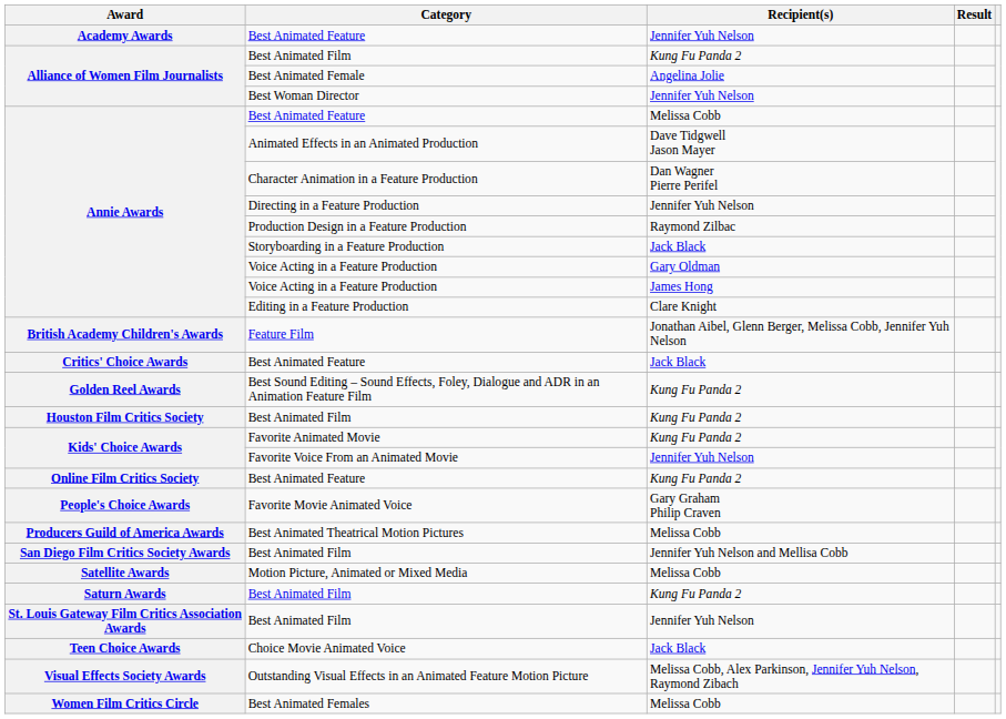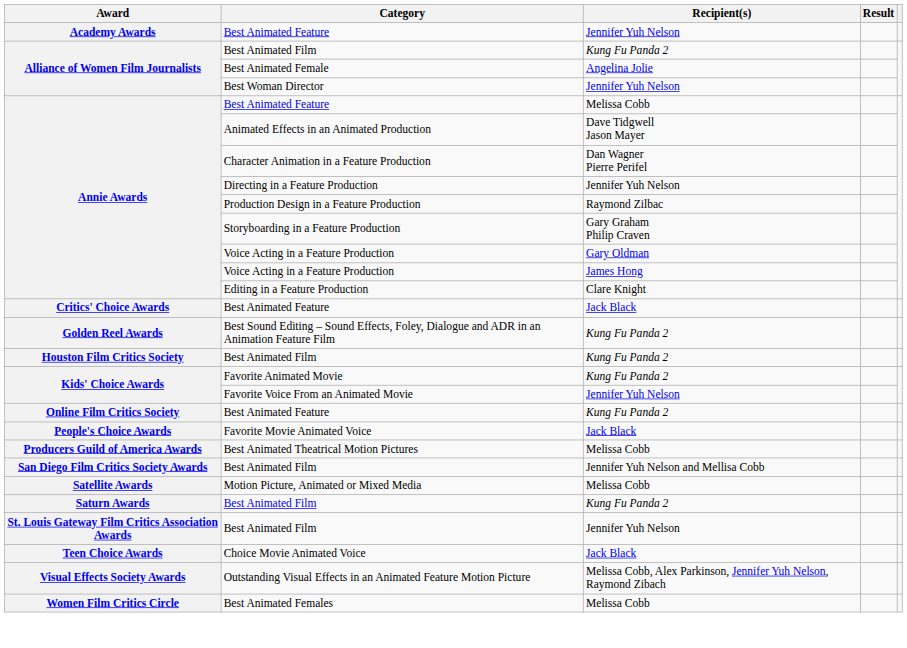 <table class="wikitable plainrowheaders sortable col5center">
 <tr>
 <th scope="col">Award</th>
 <th scope="col">Category</th>
 <th scope="col">Recipient(s)</th>
 <th scope="col">Result</th>
 <th scope="col" class="unsortable"></th>
 </tr>
 <tr>
 <th scope="row"><a href='#'>Academy Awards</a></th>
 <td><a href='#'>Best Animated Feature</a></td>
 <td><a href='#'>Jennifer Yuh Nelson</a></td>
 <td></td>
 <td><br></td>
 </tr>
 <tr>
 <th scope="row" rowspan="3"><a href='#'>Alliance of Women Film Journalists</a></th>
 <td>Best Animated Film</td>
 <td><em>Kung Fu Panda 2</em></td>
 <td></td>
 <td rowspan="3"><br></td>
 </tr>
 <tr>
 <td>Best Animated Female</td>
 <td><a href='#'>Angelina Jolie</a></td>
 <td></td>
 </tr>
 <tr>
 <td>Best Woman Director</td>
 <td><a href='#'>Jennifer Yuh Nelson</a></td>
 <td></td>
 </tr>
 <tr>
 <th scope="row" rowspan="9"><a href='#'>Annie Awards</a></th>
 <td><a href='#'>Best Animated Feature</a></td>
 <td>Melissa Cobb</td>
 <td></td>
 <td rowspan="9"></td>
 </tr>
 <tr>
 <td>Animated Effects in an Animated Production</td>
 <td>Dave Tidgwell<br>Jason Mayer</td>
 <td></td>
 </tr>
 <tr>
 <td>Character Animation in a Feature Production</td>
 <td>Dan Wagner<br>Pierre Perifel</td>
 <td></td>
 </tr>
 <tr>
 <td>Directing in a Feature Production</td>
 <td>Jennifer Yuh Nelson</td>
 <td></td>
 </tr>
 <tr>
 <td>Production Design in a Feature Production</td>
 <td>Raymond Zilbac</td>
 <td></td>
 </tr>
 <tr>
 <td>Storyboarding in a Feature Production</td>
-<td><a href='#'>Jack Black</a></td>
+<td>Gary Graham<br>Philip Craven</td>
 <td></td>
 </tr>
 <tr>
 <td>Voice Acting in a Feature Production</td>
 <td><a href='#'>Gary Oldman</a></td>
 <td></td>
 </tr>
 <tr>
 <td>Voice Acting in a Feature Production</td>
 <td><a href='#'>James Hong</a></td>
 <td></td>
 </tr>
 <tr>
 <td>Editing in a Feature Production</td>
 <td>Clare Knight</td>
-<td></td>
-</tr>
-<tr>
-<th scope="row"><a href='#'>British Academy Children's Awards</a></th>
-<td><a href='#'>Feature Film</a></td>
-<td>Jonathan Aibel, Glenn Berger, Melissa Cobb, Jennifer Yuh Nelson</td>
-<td></td>
 <td></td>
 </tr>
 <tr>
 <th scope="row"><a href='#'>Critics' Choice Awards</a></th>
 <td>Best Animated Feature</td>
 <td><a href='#'>Jack Black</a></td>
 <td></td>
 <td><br></td>
 </tr>
 <tr>
 <th scope="row"><a href='#'>Golden Reel Awards</a></th>
 <td>Best Sound Editing – Sound Effects, Foley, Dialogue and ADR in an Animation Feature Film</td>
 <td><em>Kung Fu Panda 2</em></td>
 <td></td>
 <td><br></td>
 </tr>
 <tr>
 <th scope="row"><a href='#'>Houston Film Critics Society</a></th>
 <td>Best Animated Film</td>
 <td><em>Kung Fu Panda 2</em></td>
 <td></td>
 <td></td>
 </tr>
 <tr>
 <th scope="row" rowspan="2"><a href='#'>Kids' Choice Awards</a></th>
 <td>Favorite Animated Movie</td>
 <td><em>Kung Fu Panda 2</em></td>
 <td></td>
 <td rowspan="2"></td>
 </tr>
 <tr>
 <td>Favorite Voice From an Animated Movie</td>
 <td><a href='#'>Jennifer Yuh Nelson</a></td>
 <td></td>
 </tr>
 <tr>
 <th scope="row"><a href='#'>Online Film Critics Society</a></th>
 <td>Best Animated Feature</td>
 <td><em>Kung Fu Panda 2</em></td>
 <td></td>
 <td></td>
 </tr>
 <tr>
 <th scope="row"><a href='#'>People's Choice Awards</a></th>
 <td>Favorite Movie Animated Voice</td>
-<td>Gary Graham<br>Philip Craven</td>
+<td><a href='#'>Jack Black</a></td>
 <td></td>
 <td></td>
 </tr>
 <tr>
 <th scope="row"><a href='#'>Producers Guild of America Awards</a></th>
 <td>Best Animated Theatrical Motion Pictures</td>
 <td>Melissa Cobb</td>
 <td></td>
 <td></td>
 </tr>
 <tr>
 <th scope="row"><a href='#'>San Diego Film Critics Society Awards</a></th>
 <td>Best Animated Film</td>
 <td>Jennifer Yuh Nelson and Mellisa Cobb</td>
 <td></td>
 <td></td>
 </tr>
 <tr>
 <th scope="row"><a href='#'>Satellite Awards</a></th>
 <td>Motion Picture, Animated or Mixed Media</td>
 <td>Melissa Cobb</td>
 <td></td>
 <td></td>
 </tr>
 <tr>
 <th scope="row"><a href='#'>Saturn Awards</a></th>
 <td><a href='#'>Best Animated Film</a></td>
 <td><em>Kung Fu Panda 2</em></td>
 <td></td>
 <td><br></td>
 </tr>
 <tr>
 <th scope="row"><a href='#'>St. Louis Gateway Film Critics Association Awards</a></th>
 <td>Best Animated Film</td>
 <td>Jennifer Yuh Nelson</td>
 <td></td>
 <td></td>
 </tr>
 <tr>
 <th scope="row"><a href='#'>Teen Choice Awards</a></th>
 <td>Choice Movie Animated Voice</td>
 <td><a href='#'>Jack Black</a></td>
 <td></td>
 <td><br></td>
 </tr>
 <tr>
 <th scope="row"><a href='#'>Visual Effects Society Awards</a></th>
 <td>Outstanding Visual Effects in an Animated Feature Motion Picture</td>
 <td>Melissa Cobb, Alex Parkinson, <a href='#'>Jennifer Yuh Nelson</a>, Raymond Zibach</td>
 <td></td>
 <td><br></td>
 </tr>
 <tr>
 <th scope="row"><a href='#'>Women Film Critics Circle</a></th>
 <td>Best Animated Females</td>
 <td>Melissa Cobb</td>
 <td></td>
 <td></td>
 </tr>
 </table>
